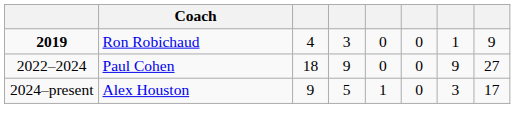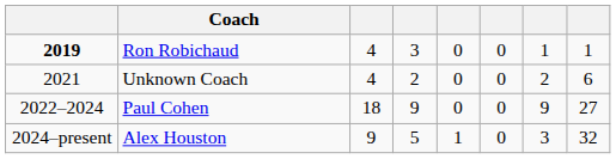 <table class="wikitable" style="text-align:center;">
 <tr>
 <th style="width:90px;"></th>
 <th style="width:192px;">Coach</th>
 <th style="width:30px;"></th>
 <th style="width:30px;"></th>
 <th style="width:30px;"></th>
 <th style="width:30px;"></th>
 <th style="width:30px;"></th>
 <th style="width:30px;"></th>
 </tr>
 <tr>
 <td><strong>2019</strong></td>
 <td align=left> <a href='#'>Ron Robichaud</a></td>
 <td>4</td>
 <td>3</td>
 <td>0</td>
 <td>0</td>
 <td>1</td>
-<td>9</td>
+<td>1</td>
+</tr>
+<tr>
+<td>2021</td>
+<td align=left> Unknown Coach</td>
+<td>4</td>
+<td>2</td>
+<td>0</td>
+<td>0</td>
+<td>2</td>
+<td>6</td>
 </tr>
 <tr>
 <td>2022–2024</td>
 <td align=left> <a href='#'>Paul Cohen</a></td>
 <td>18</td>
 <td>9</td>
 <td>0</td>
 <td>0</td>
 <td>9</td>
 <td>27</td>
 </tr>
 <tr>
 <td>2024–present</td>
 <td align=left> <a href='#'>Alex Houston</a></td>
 <td>9</td>
 <td>5</td>
 <td>1</td>
 <td>0</td>
 <td>3</td>
-<td>17</td>
+<td>32</td>
 </tr>
 </table>
